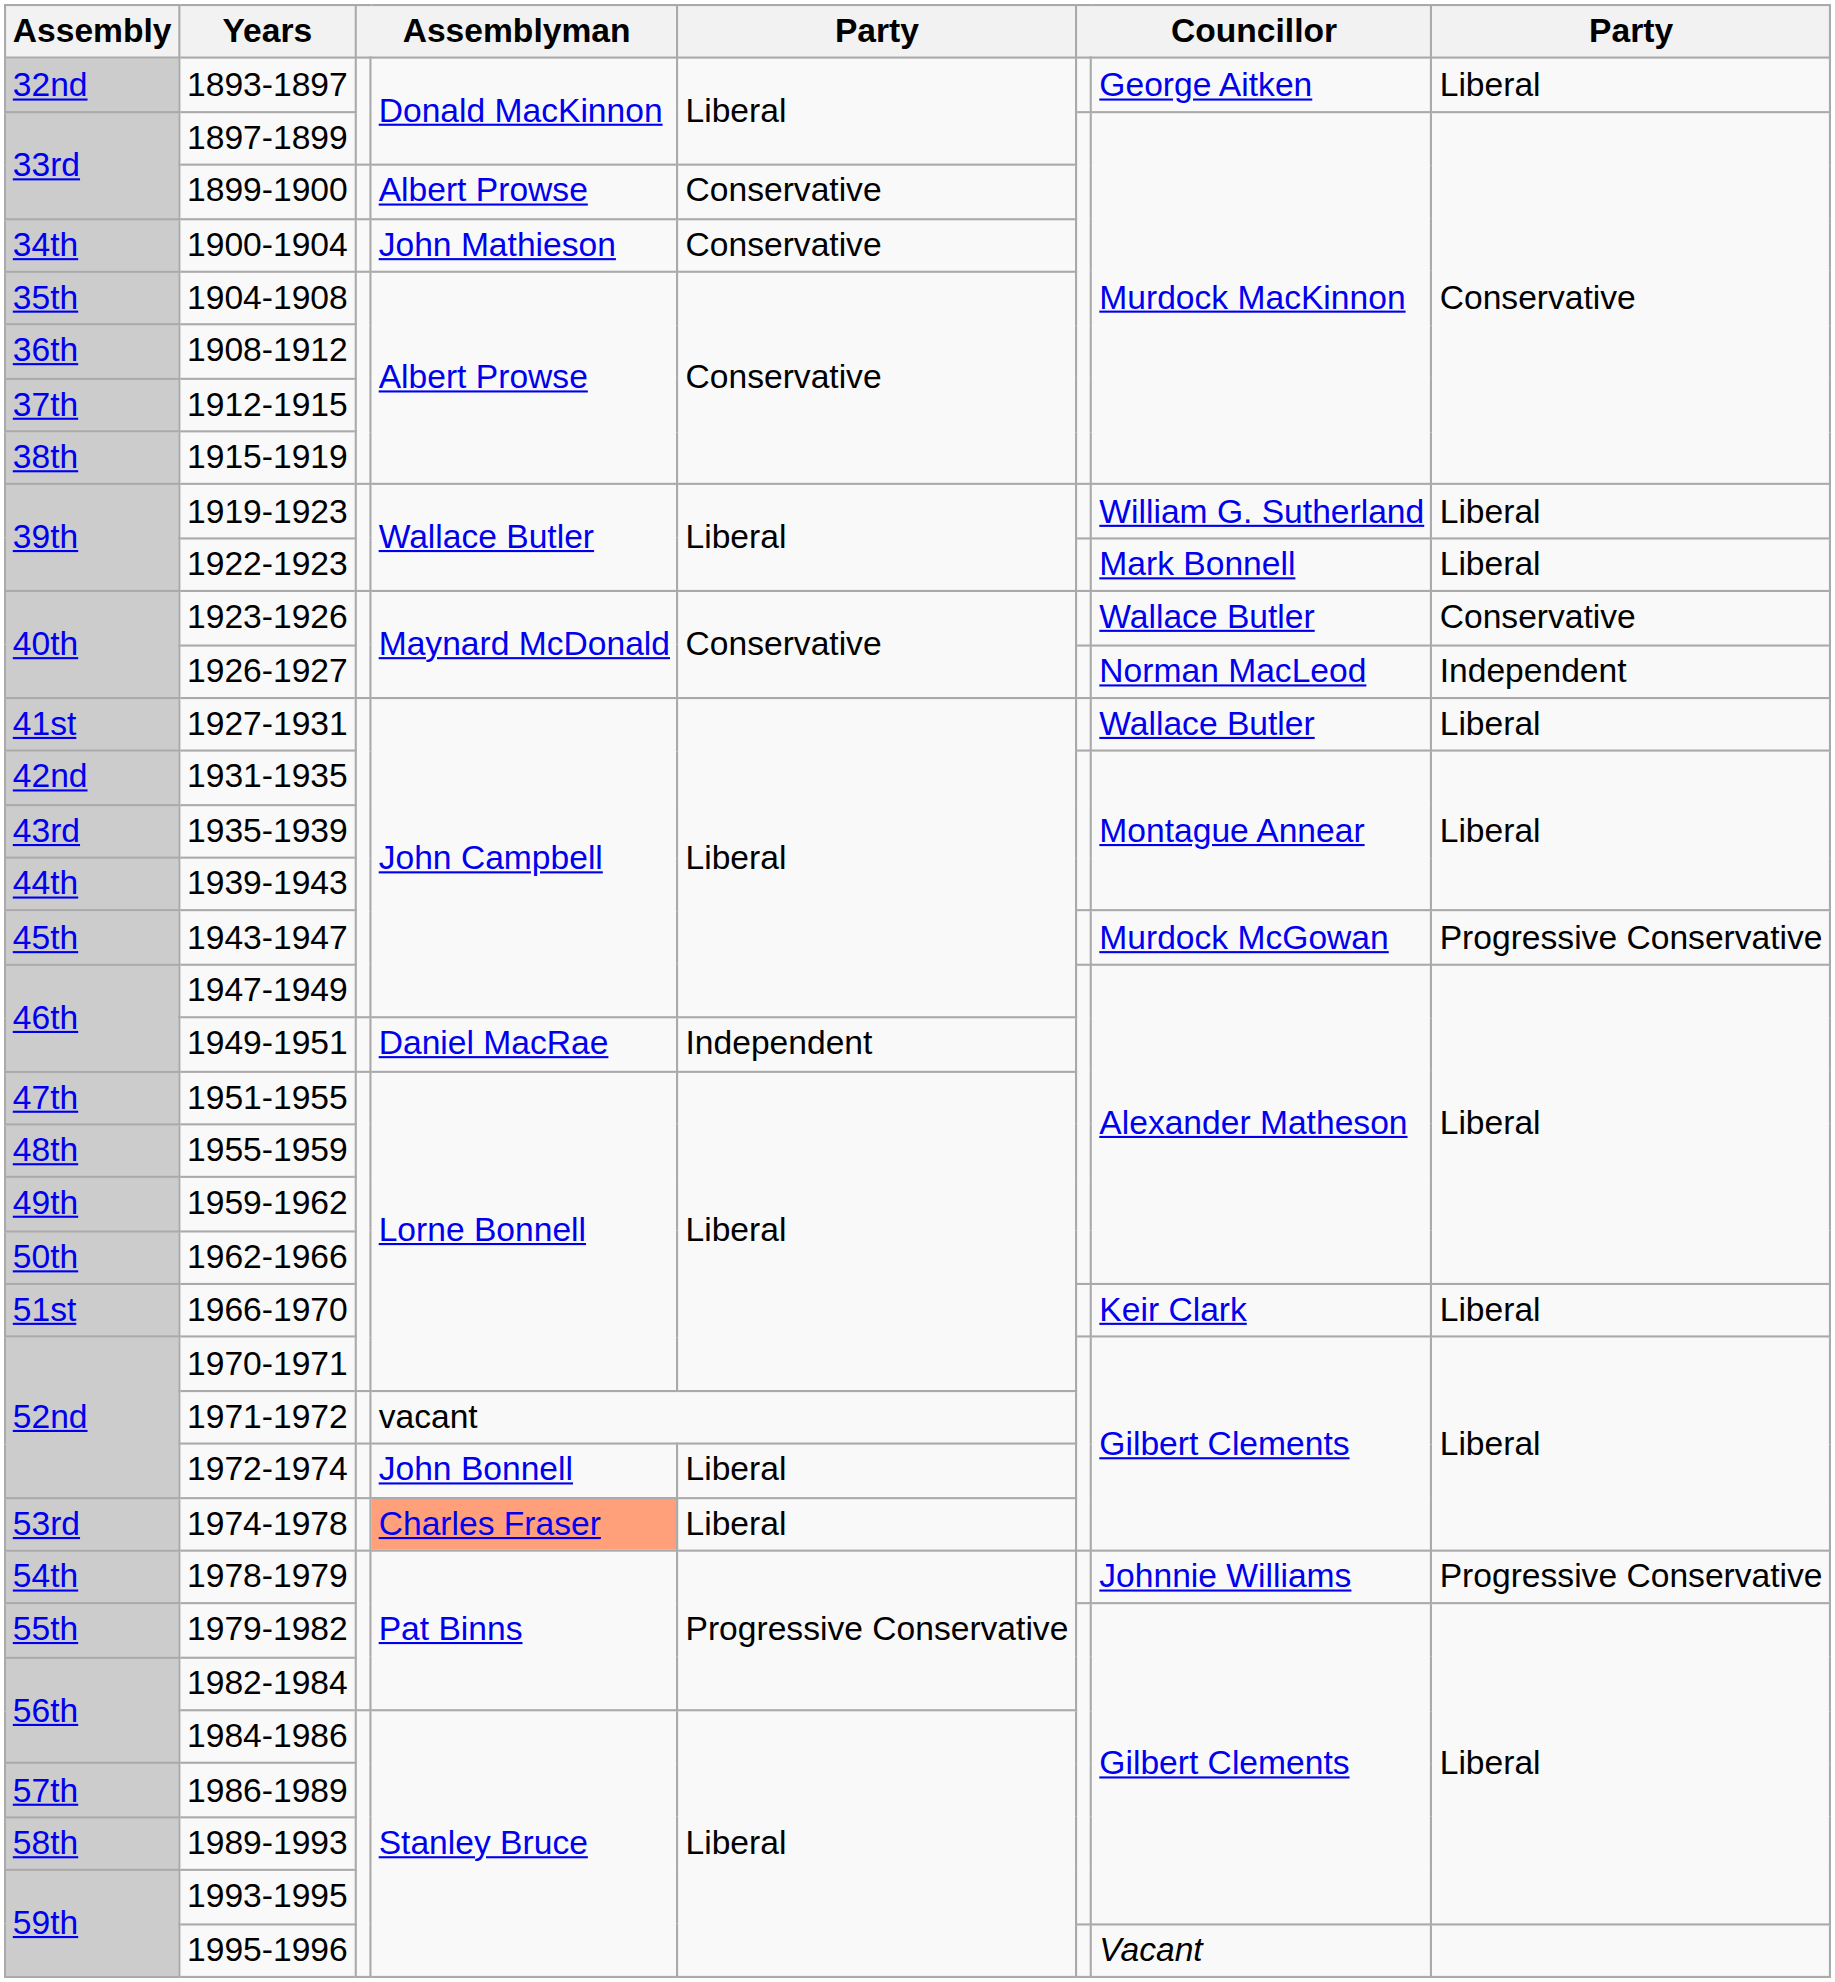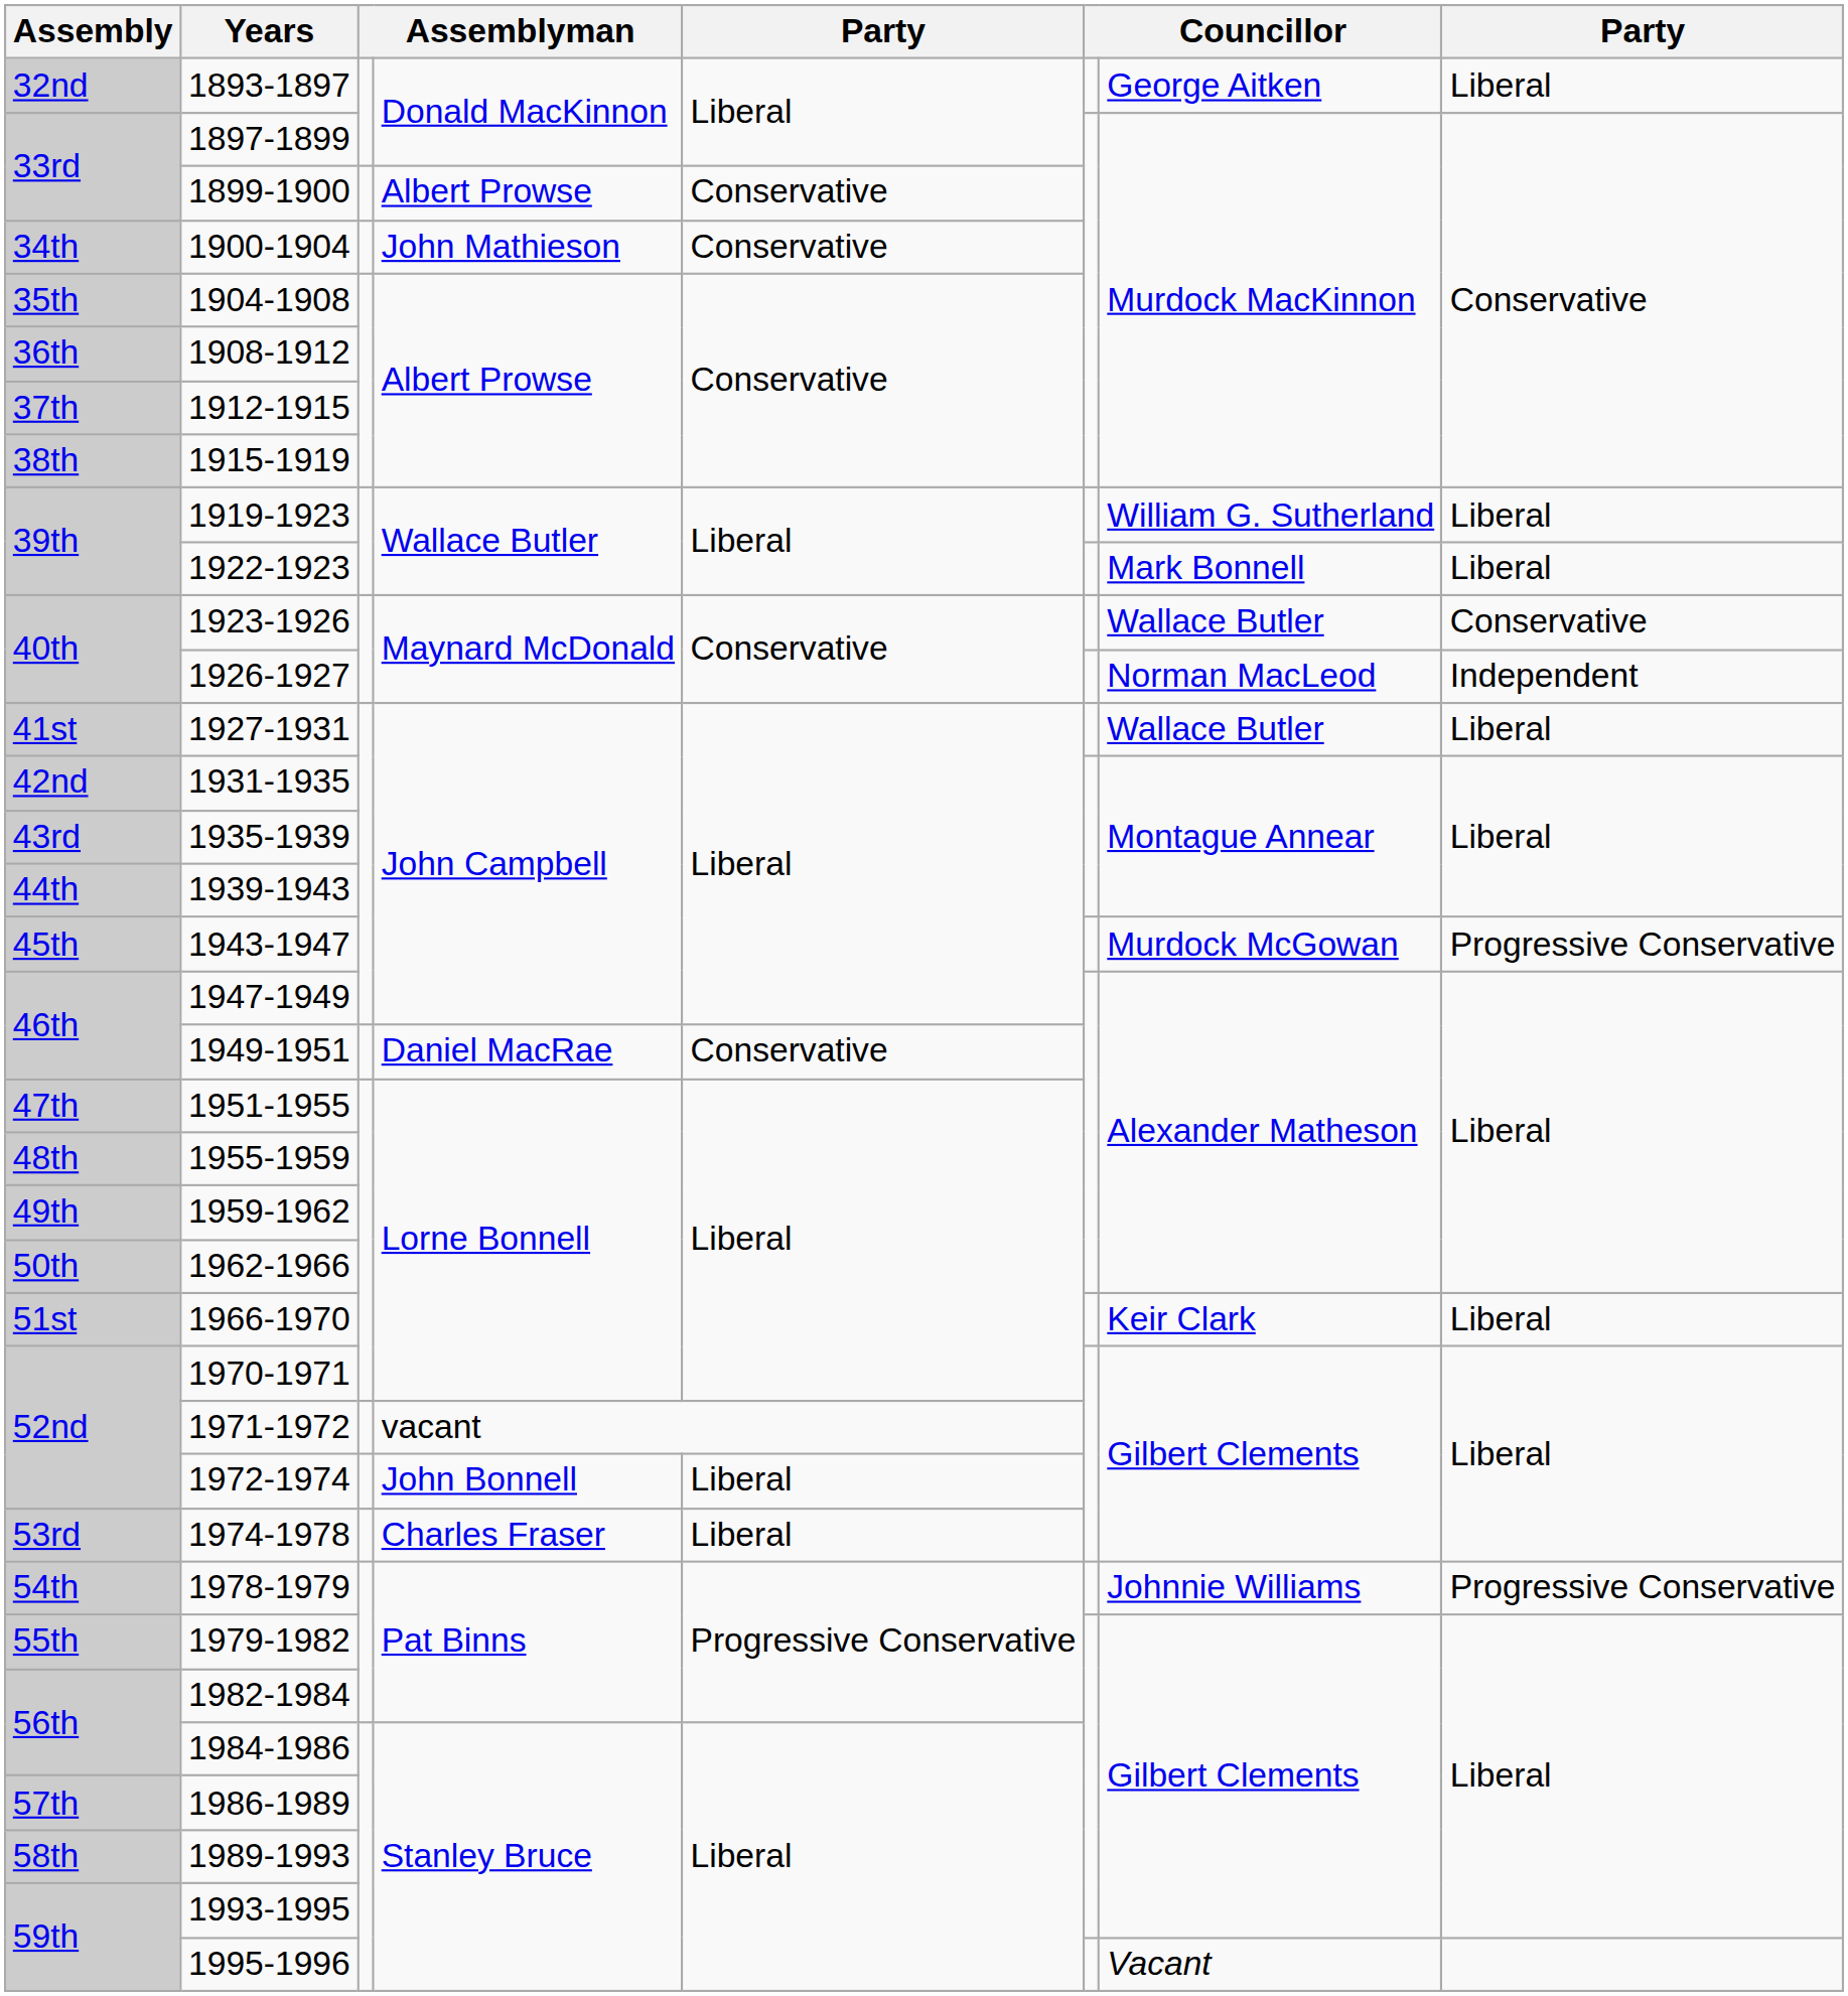 <table class="wikitable">
 <tr>
 <th>Assembly</th>
 <th>Years</th>
 <th colspan="2">Assemblyman</th>
 <th>Party</th>
 <th colspan="2">Councillor</th>
 <th>Party</th>
 </tr>
 <tr>
 <td bgcolor="CCCCCC"><a href='#'>32nd</a></td>
 <td>1893-1897</td>
 <td rowspan="2" ></td>
 <td rowspan="2"><a href='#'>Donald MacKinnon</a></td>
 <td rowspan="2">Liberal</td>
 <td></td>
 <td><a href='#'>George Aitken</a></td>
 <td>Liberal</td>
 </tr>
 <tr>
 <td bgcolor="CCCCCC" rowspan="2"><a href='#'>33rd</a></td>
 <td>1897-1899</td>
 <td rowspan="7" ></td>
 <td rowspan="7"><a href='#'>Murdock MacKinnon</a></td>
 <td rowspan="7">Conservative</td>
 </tr>
 <tr>
 <td>1899-1900</td>
 <td></td>
 <td><a href='#'>Albert Prowse</a></td>
 <td>Conservative</td>
 </tr>
 <tr>
 <td bgcolor="CCCCCC"><a href='#'>34th</a></td>
 <td>1900-1904</td>
 <td></td>
 <td><a href='#'>John Mathieson</a></td>
 <td>Conservative</td>
 </tr>
 <tr>
 <td bgcolor="CCCCCC"><a href='#'>35th</a></td>
 <td>1904-1908</td>
 <td rowspan="4" ></td>
 <td rowspan="4"><a href='#'>Albert Prowse</a></td>
 <td rowspan="4">Conservative</td>
 </tr>
 <tr>
 <td bgcolor="CCCCCC"><a href='#'>36th</a></td>
 <td>1908-1912</td>
 </tr>
 <tr>
 <td bgcolor="CCCCCC"><a href='#'>37th</a></td>
 <td>1912-1915</td>
 </tr>
 <tr>
 <td bgcolor="CCCCCC"><a href='#'>38th</a></td>
 <td>1915-1919</td>
 </tr>
 <tr>
 <td bgcolor="CCCCCC" rowspan="2"><a href='#'>39th</a></td>
 <td>1919-1923</td>
 <td rowspan="2" ></td>
 <td rowspan="2"><a href='#'>Wallace Butler</a></td>
 <td rowspan="2">Liberal</td>
 <td></td>
 <td><a href='#'>William G. Sutherland</a></td>
 <td>Liberal</td>
 </tr>
 <tr>
 <td>1922-1923</td>
 <td></td>
 <td><a href='#'>Mark Bonnell</a></td>
 <td>Liberal</td>
 </tr>
 <tr>
 <td bgcolor="CCCCCC" rowspan="2"><a href='#'>40th</a></td>
 <td>1923-1926</td>
 <td rowspan="2" ></td>
 <td rowspan="2"><a href='#'>Maynard McDonald</a></td>
 <td rowspan="2">Conservative</td>
 <td></td>
 <td><a href='#'>Wallace Butler</a></td>
 <td>Conservative</td>
 </tr>
 <tr>
 <td>1926-1927</td>
 <td></td>
 <td><a href='#'>Norman MacLeod</a></td>
 <td>Independent</td>
 </tr>
 <tr>
 <td bgcolor="CCCCCC"><a href='#'>41st</a></td>
 <td>1927-1931</td>
 <td rowspan="6" ></td>
 <td rowspan="6"><a href='#'>John Campbell</a></td>
 <td rowspan="6">Liberal</td>
 <td></td>
 <td><a href='#'>Wallace Butler</a></td>
 <td>Liberal</td>
 </tr>
 <tr>
 <td bgcolor="CCCCCC"><a href='#'>42nd</a></td>
 <td>1931-1935</td>
 <td rowspan="3" ></td>
 <td rowspan="3"><a href='#'>Montague Annear</a></td>
 <td rowspan="3">Liberal</td>
 </tr>
 <tr>
 <td bgcolor="CCCCCC"><a href='#'>43rd</a></td>
 <td>1935-1939</td>
 </tr>
 <tr>
 <td bgcolor="CCCCCC"><a href='#'>44th</a></td>
 <td>1939-1943</td>
 </tr>
 <tr>
 <td bgcolor="CCCCCC"><a href='#'>45th</a></td>
 <td>1943-1947</td>
 <td></td>
 <td><a href='#'>Murdock McGowan</a></td>
 <td>Progressive Conservative</td>
 </tr>
 <tr>
 <td bgcolor="CCCCCC" rowspan="2"><a href='#'>46th</a></td>
 <td>1947-1949</td>
 <td rowspan="6" ></td>
 <td rowspan="6"><a href='#'>Alexander Matheson</a></td>
 <td rowspan="6">Liberal</td>
 </tr>
 <tr>
 <td>1949-1951</td>
 <td></td>
 <td><a href='#'>Daniel MacRae</a></td>
-<td>Independent</td>
+<td>Conservative</td>
 </tr>
 <tr>
 <td bgcolor="CCCCCC"><a href='#'>47th</a></td>
 <td>1951-1955</td>
 <td rowspan="6" ></td>
 <td rowspan="6"><a href='#'>Lorne Bonnell</a></td>
 <td rowspan="6">Liberal</td>
 </tr>
 <tr>
 <td bgcolor="CCCCCC"><a href='#'>48th</a></td>
 <td>1955-1959</td>
 </tr>
 <tr>
 <td bgcolor="CCCCCC"><a href='#'>49th</a></td>
 <td>1959-1962</td>
 </tr>
 <tr>
 <td bgcolor="CCCCCC"><a href='#'>50th</a></td>
 <td>1962-1966</td>
 </tr>
 <tr>
 <td bgcolor="CCCCCC"><a href='#'>51st</a></td>
 <td>1966-1970</td>
 <td></td>
 <td><a href='#'>Keir Clark</a></td>
 <td>Liberal</td>
 </tr>
 <tr>
 <td bgcolor="CCCCCC" rowspan="3"><a href='#'>52nd</a></td>
 <td>1970-1971</td>
 <td rowspan="4" ></td>
 <td rowspan="4"><a href='#'>Gilbert Clements</a></td>
 <td rowspan="4">Liberal</td>
 </tr>
 <tr>
 <td>1971-1972</td>
 <td></td>
 <td colspan="2">vacant</td>
 </tr>
 <tr>
 <td>1972-1974</td>
 <td></td>
 <td><a href='#'>John Bonnell</a></td>
 <td>Liberal</td>
 </tr>
 <tr>
 <td bgcolor="CCCCCC"><a href='#'>53rd</a></td>
 <td>1974-1978</td>
 <td></td>
-<td style="background: lightsalmon;"><a href='#'>Charles Fraser</a></td>
+<td><a href='#'>Charles Fraser</a></td>
 <td>Liberal</td>
 </tr>
 <tr>
 <td bgcolor="CCCCCC"><a href='#'>54th</a></td>
 <td>1978-1979</td>
 <td rowspan="3" ></td>
 <td rowspan="3"><a href='#'>Pat Binns</a></td>
 <td rowspan="3">Progressive Conservative</td>
 <td></td>
 <td><a href='#'>Johnnie Williams</a></td>
 <td>Progressive Conservative</td>
 </tr>
 <tr>
 <td bgcolor="CCCCCC"><a href='#'>55th</a></td>
 <td>1979-1982</td>
 <td rowspan="6" ></td>
 <td rowspan="6"><a href='#'>Gilbert Clements</a></td>
 <td rowspan="6">Liberal</td>
 </tr>
 <tr>
 <td bgcolor="CCCCCC" rowspan="2"><a href='#'>56th</a></td>
 <td>1982-1984</td>
 </tr>
 <tr>
 <td>1984-1986</td>
 <td rowspan="5" ></td>
 <td rowspan="5"><a href='#'>Stanley Bruce</a></td>
 <td rowspan="5">Liberal</td>
 </tr>
 <tr>
 <td bgcolor="CCCCCC"><a href='#'>57th</a></td>
 <td>1986-1989</td>
 </tr>
 <tr>
 <td bgcolor="CCCCCC"><a href='#'>58th</a></td>
 <td>1989-1993</td>
 </tr>
 <tr>
 <td bgcolor="CCCCCC" rowspan="2"><a href='#'>59th</a></td>
 <td>1993-1995</td>
 </tr>
 <tr>
 <td>1995-1996</td>
 <td></td>
 <td><em>Vacant</em></td>
 <td></td>
 </tr>
 </table>
